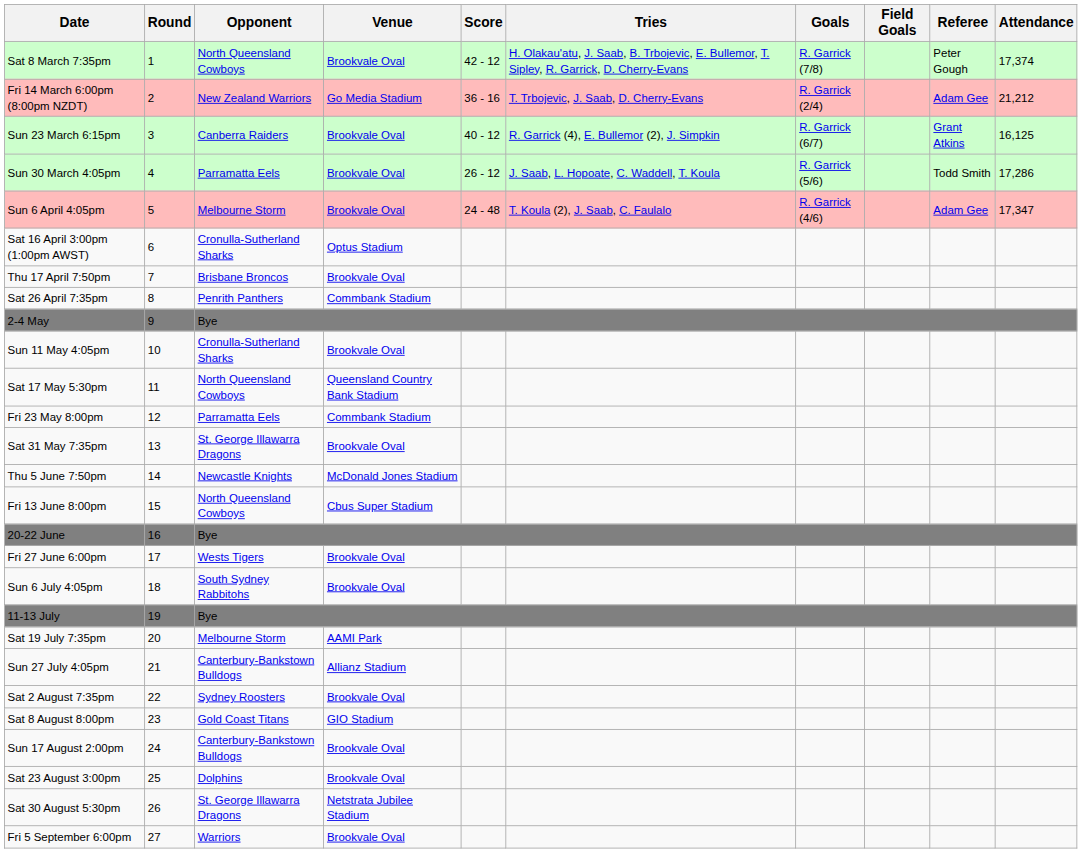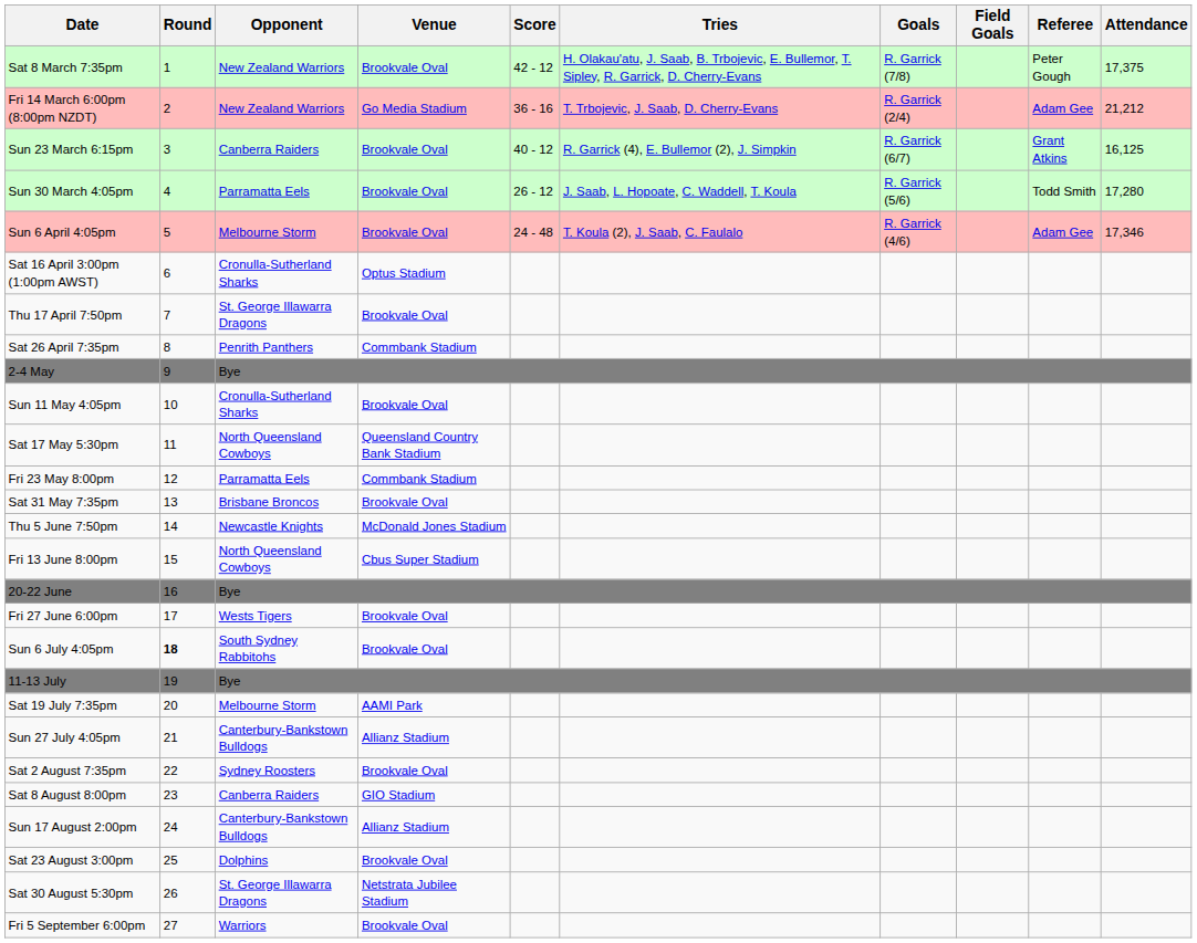 <table class="wikitable">
 <tr>
 <th>Date</th>
 <th>Round</th>
 <th>Opponent</th>
 <th>Venue</th>
 <th>Score</th>
 <th>Tries</th>
 <th>Goals</th>
 <th>Field Goals</th>
 <th>Referee</th>
 <th>Attendance</th>
 </tr>
 <tr bgcolor=#CCFFCC>
 <td><small>Sat 8 March 7:35pm</small></td>
 <td><small>1</small></td>
-<td><a href='#'><small>North Queensland Cowboys</small></a></td>
+<td><a href='#'><small>New Zealand Warriors</small></a></td>
 <td><a href='#'><small>Brookvale Oval</small></a></td>
 <td><small>42 - 12</small></td>
 <td><small><a href='#'>H.  Olakau'atu</a>, <a href='#'>J. Saab</a>, <a href='#'>B. Trbojevic</a>, <a href='#'>E. Bullemor</a>, <a href='#'>T. Sipley</a>, <a href='#'>R. Garrick</a>, <a href='#'>D. Cherry-Evans</a></small></td>
 <td><small><a href='#'>R.  Garrick</a> (7/8)</small></td>
 <td></td>
 <td><small>Peter Gough</small></td>
-<td><small>17,374</small></td>
+<td><small>17,375</small></td>
 </tr>
 <tr bgcolor=#FFBBBB>
 <td><small>Fri 14 March 6:00pm (8:00pm NZDT)</small></td>
 <td><small>2</small></td>
 <td><a href='#'><small>New Zealand Warriors</small></a></td>
 <td><a href='#'><small>Go Media Stadium</small></a></td>
 <td><small>36 - 16</small></td>
 <td><small><a href='#'>T. Trbojevic</a>, <a href='#'>J. Saab</a>, <a href='#'>D.  Cherry-Evans</a></small></td>
 <td><small><a href='#'>R.  Garrick</a> (2/4)</small></td>
 <td></td>
 <td><a href='#'><small>Adam Gee</small></a></td>
 <td><small>21,212</small></td>
 </tr>
 <tr bgcolor=#CCFFCC>
 <td><small>Sun 23 March 6:15pm</small></td>
 <td><small>3</small></td>
 <td><a href='#'><small>Canberra Raiders</small></a></td>
 <td><a href='#'><small>Brookvale Oval</small></a></td>
 <td><small>40 - 12</small></td>
 <td><small><a href='#'>R. Garrick</a> (4), <a href='#'>E. Bullemor</a> (2), <a href='#'>J. Simpkin</a></small></td>
 <td><small><a href='#'>R.  Garrick</a> (6/7)</small></td>
 <td></td>
 <td><a href='#'><small>Grant Atkins</small></a></td>
 <td><small>16,125</small></td>
 </tr>
 <tr bgcolor=#CCFFCC>
 <td><small>Sun 30 March 4:05pm</small></td>
 <td><small>4</small></td>
 <td><a href='#'><small>Parramatta Eels</small></a></td>
 <td><a href='#'><small>Brookvale Oval</small></a></td>
 <td><small>26 - 12</small></td>
 <td><small><a href='#'>J. Saab</a>, <a href='#'>L. Hopoate</a>, <a href='#'>C. Waddell</a>, <a href='#'>T. Koula</a></small></td>
 <td><small><a href='#'>R.  Garrick</a> (5/6)</small></td>
 <td></td>
 <td><small>Todd Smith</small></td>
-<td><small>17,286</small></td>
+<td><small>17,280</small></td>
 </tr>
 <tr bgcolor=#FFBBBB>
 <td><small>Sun 6 April 4:05pm</small></td>
 <td><small>5</small></td>
 <td><a href='#'><small>Melbourne Storm</small></a></td>
 <td><a href='#'><small>Brookvale Oval</small></a></td>
 <td><small>24 - 48</small></td>
 <td><small><a href='#'>T. Koula</a> (2), <a href='#'>J. Saab</a>, <a href='#'>C. Faulalo</a></small></td>
 <td><a href='#'><small>R. Garrick</small></a> <small>(4/6)</small></td>
 <td></td>
 <td><a href='#'><small>Adam Gee</small></a></td>
-<td><small>17,347</small></td>
+<td><small>17,346</small></td>
 </tr>
 <tr>
 <td><small>Sat 16 April 3:00pm (1:00pm AWST)</small></td>
 <td><small>6</small></td>
 <td><a href='#'><small>Cronulla-Sutherland Sharks</small></a></td>
 <td><a href='#'><small>Optus Stadium</small></a></td>
 <td></td>
 <td></td>
 <td></td>
 <td></td>
 <td></td>
 <td></td>
 </tr>
 <tr>
 <td><small>Thu 17 April 7:50pm</small></td>
 <td><small>7</small></td>
-<td><a href='#'><small>Brisbane Broncos</small></a></td>
+<td><a href='#'><small>St. George Illawarra Dragons</small></a></td>
 <td><a href='#'><small>Brookvale Oval</small></a></td>
 <td></td>
 <td></td>
 <td></td>
 <td></td>
 <td></td>
 <td></td>
 </tr>
 <tr>
 <td><small>Sat 26 April 7:35pm</small></td>
 <td><small>8</small></td>
 <td><a href='#'><small>Penrith Panthers</small></a></td>
 <td><a href='#'><small>Commbank Stadium</small></a></td>
 <td></td>
 <td></td>
 <td></td>
 <td></td>
 <td></td>
 <td></td>
 </tr>
 <tr bgcolor=#808080>
 <td><small>2-4 May</small></td>
 <td><small>9</small></td>
 <td colspan="8"><small>Bye</small></td>
 </tr>
 <tr>
 <td><small>Sun 11 May 4:05pm</small></td>
 <td><small>10</small></td>
 <td><a href='#'><small>Cronulla-Sutherland Sharks</small></a></td>
 <td><a href='#'><small>Brookvale Oval</small></a></td>
 <td></td>
 <td></td>
 <td></td>
 <td></td>
 <td></td>
 <td></td>
 </tr>
 <tr>
 <td><small>Sat 17 May 5:30pm</small></td>
 <td><small>11</small></td>
 <td><a href='#'><small>North Queensland Cowboys</small></a></td>
 <td><a href='#'><small>Queensland Country Bank Stadium</small></a></td>
 <td></td>
 <td></td>
 <td></td>
 <td></td>
 <td></td>
 <td></td>
 </tr>
 <tr>
 <td><small>Fri 23 May 8:00pm</small></td>
 <td><small>12</small></td>
 <td><a href='#'><small>Parramatta Eels</small></a></td>
 <td><a href='#'><small>Commbank Stadium</small></a></td>
 <td></td>
 <td></td>
 <td></td>
 <td></td>
 <td></td>
 <td></td>
 </tr>
 <tr>
 <td><small>Sat 31 May 7:35pm</small></td>
 <td><small>13</small></td>
-<td><a href='#'><small>St. George Illawarra Dragons</small></a></td>
+<td><a href='#'><small>Brisbane Broncos</small></a></td>
 <td><a href='#'><small>Brookvale Oval</small></a></td>
 <td></td>
 <td></td>
 <td></td>
 <td></td>
 <td></td>
 <td></td>
 </tr>
 <tr>
 <td><small>Thu 5 June 7:50pm</small></td>
 <td><small>14</small></td>
 <td><a href='#'><small>Newcastle Knights</small></a></td>
 <td><a href='#'><small>McDonald Jones Stadium</small></a></td>
 <td></td>
 <td></td>
 <td></td>
 <td></td>
 <td></td>
 <td></td>
 </tr>
 <tr>
 <td><small>Fri 13 June 8:00pm</small></td>
 <td><small>15</small></td>
 <td><a href='#'><small>North Queensland Cowboys</small></a></td>
 <td><a href='#'><small>Cbus Super Stadium</small></a></td>
 <td></td>
 <td></td>
 <td></td>
 <td></td>
 <td></td>
 <td></td>
 </tr>
 <tr bgcolor=#808080>
 <td><small>20-22 June</small></td>
 <td><small>16</small></td>
 <td colspan="8"><small>Bye</small></td>
 </tr>
 <tr>
 <td><small>Fri 27 June 6:00pm</small></td>
 <td><small>17</small></td>
 <td><a href='#'><small>Wests Tigers</small></a></td>
 <td><a href='#'><small>Brookvale Oval</small></a></td>
 <td></td>
 <td></td>
 <td></td>
 <td></td>
 <td></td>
 <td></td>
 </tr>
 <tr>
 <td><small>Sun 6 July 4:05pm</small></td>
-<td><small>18</small></td>
+<td><strong><small>18</small></strong></td>
 <td><a href='#'><small>South Sydney Rabbitohs</small></a></td>
 <td><a href='#'><small>Brookvale Oval</small></a></td>
 <td></td>
 <td></td>
 <td></td>
 <td></td>
 <td></td>
 <td></td>
 </tr>
 <tr bgcolor=#808080>
 <td><small>11-13 July</small></td>
 <td><small>19</small></td>
 <td colspan="8"><small>Bye</small></td>
 </tr>
 <tr>
 <td><small>Sat 19 July 7:35pm</small></td>
 <td><small>20</small></td>
 <td><a href='#'><small>Melbourne Storm</small></a></td>
 <td><a href='#'><small>AAMI Park</small></a></td>
 <td></td>
 <td></td>
 <td></td>
 <td></td>
 <td></td>
 <td></td>
 </tr>
 <tr>
 <td><small>Sun 27 July 4:05pm</small></td>
 <td><small>21</small></td>
 <td><a href='#'><small>Canterbury-Bankstown Bulldogs</small></a></td>
 <td><a href='#'><small>Allianz Stadium</small></a></td>
 <td></td>
 <td></td>
 <td></td>
 <td></td>
 <td></td>
 <td></td>
 </tr>
 <tr>
 <td><small>Sat 2 August 7:35pm</small></td>
 <td><small>22</small></td>
 <td><a href='#'><small>Sydney Roosters</small></a></td>
 <td><a href='#'><small>Brookvale Oval</small></a></td>
 <td></td>
 <td></td>
 <td></td>
 <td></td>
 <td></td>
 <td></td>
 </tr>
 <tr>
 <td><small>Sat 8 August 8:00pm</small></td>
 <td><small>23</small></td>
-<td><a href='#'><small>Gold Coast Titans</small></a></td>
+<td><a href='#'><small>Canberra Raiders</small></a></td>
 <td><a href='#'><small>GIO Stadium</small></a></td>
 <td></td>
 <td></td>
 <td></td>
 <td></td>
 <td></td>
 <td></td>
 </tr>
 <tr>
 <td><small>Sun 17 August 2:00pm</small></td>
 <td><small>24</small></td>
 <td><a href='#'><small>Canterbury-Bankstown Bulldogs</small></a></td>
-<td><a href='#'><small>Brookvale Oval</small></a></td>
+<td><a href='#'><small>Allianz Stadium</small></a></td>
 <td></td>
 <td></td>
 <td></td>
 <td></td>
 <td></td>
 <td></td>
 </tr>
 <tr>
 <td><small>Sat 23 August 3:00pm</small></td>
 <td><small>25</small></td>
 <td><a href='#'><small>Dolphins</small></a></td>
 <td><a href='#'><small>Brookvale Oval</small></a></td>
 <td></td>
 <td></td>
 <td></td>
 <td></td>
 <td></td>
 <td></td>
 </tr>
 <tr>
 <td><small>Sat 30 August 5:30pm</small></td>
 <td><small>26</small></td>
 <td><a href='#'><small>St. George Illawarra Dragons</small></a></td>
 <td><a href='#'><small>Netstrata Jubilee Stadium</small></a></td>
 <td></td>
 <td></td>
 <td></td>
 <td></td>
 <td></td>
 <td></td>
 </tr>
 <tr>
 <td><small>Fri 5 September 6:00pm</small></td>
 <td><small>27</small></td>
 <td><a href='#'><small>Warriors</small></a></td>
 <td><a href='#'><small>Brookvale Oval</small></a></td>
 <td></td>
 <td></td>
 <td></td>
 <td></td>
 <td></td>
 <td></td>
 </tr>
 </table>
